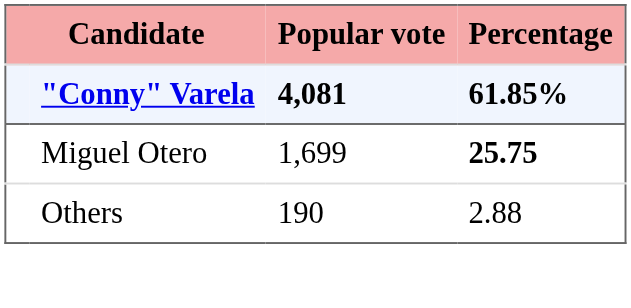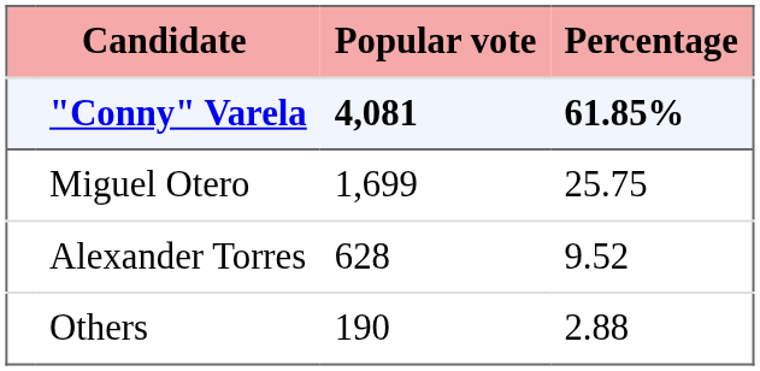 <table style="border: 1px solid #666666; border-collapse: collapse" align="center" cellpadding="6">
 <tr style="background-color: #F5A9A9">
 <th colspan="2">Candidate</th>
 <th>Popular vote</th>
 <th>Percentage</th>
 </tr>
 <tr style="background-color: #F0F5FE">
 <td style="border-top: 1px solid #DDDDDD"></td>
 <td style="border-top: 1px solid #DDDDDD"><strong><a href='#'>"Conny" Varela</a></strong></td>
 <td style="border-top: 1px solid #DDDDDD"><strong>4,081</strong></td>
 <td style="border-top: 1px solid #DDDDDD"><strong>61.85%</strong></td>
 </tr>
 <tr>
 <td style="border-top: 1px solid #666666"></td>
 <td style="border-top: 1px solid #666666">Miguel Otero</td>
 <td style="border-top: 1px solid #666666">1,699</td>
-<td style="border-top: 1px solid #666666"><strong>25.75</strong></td>
+<td style="border-top: 1px solid #666666">25.75</td>
+</tr>
+<tr>
+<td style="border-top: 1px solid #DDDDDD"></td>
+<td style="border-top: 1px solid #DDDDDD">Alexander Torres</td>
+<td style="border-top: 1px solid #DDDDDD">628</td>
+<td style="border-top: 1px solid #DDDDDD">9.52</td>
 </tr>
 <tr>
 <td style="border-top: 1px solid #DDDDDD"></td>
 <td style="border-top: 1px solid #DDDDDD">Others</td>
 <td style="border-top: 1px solid #DDDDDD">190</td>
 <td style="border-top: 1px solid #DDDDDD">2.88</td>
 </tr>
 </table>
